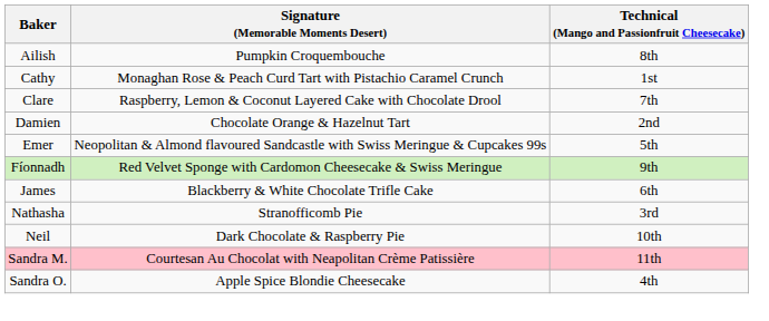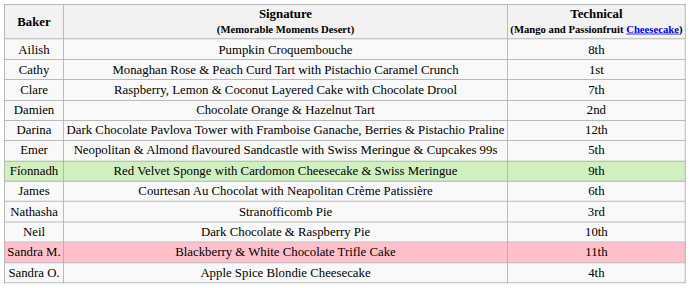 <table class="wikitable" style="text-align:center;">
 <tr>
 <th>Baker</th>
 <th>Signature<br><small>(Memorable Moments Desert)</small></th>
 <th>Technical<br><small>(Mango and Passionfruit <a href='#'>Cheesecake</a>)</small></th>
 </tr>
 <tr>
 <td>Ailish</td>
 <td>Pumpkin Croquembouche</td>
 <td>8th</td>
 </tr>
 <tr>
 <td>Cathy</td>
 <td>Monaghan Rose & Peach Curd Tart with Pistachio Caramel Crunch</td>
 <td>1st</td>
 </tr>
 <tr>
 <td>Clare</td>
 <td>Raspberry, Lemon & Coconut Layered Cake with Chocolate Drool</td>
 <td>7th</td>
 </tr>
 <tr>
 <td>Damien</td>
 <td>Chocolate Orange & Hazelnut Tart</td>
 <td>2nd</td>
 </tr>
 <tr>
+<td>Darina</td>
+<td>Dark Chocolate Pavlova Tower with Framboise Ganache, Berries & Pistachio Praline</td>
+<td>12th</td>
+</tr>
+<tr>
 <td>Emer</td>
 <td>Neopolitan & Almond flavoured Sandcastle with Swiss Meringue & Cupcakes 99s</td>
 <td>5th</td>
 </tr>
 <tr style="background:#d0f0c0">
 <td>Fíonnadh</td>
 <td>Red Velvet Sponge with Cardomon Cheesecake & Swiss Meringue</td>
 <td>9th</td>
 </tr>
 <tr>
 <td>James</td>
-<td>Blackberry & White Chocolate Trifle Cake</td>
+<td>Courtesan Au Chocolat with Neapolitan Crème Patissière</td>
 <td>6th</td>
 </tr>
 <tr>
 <td>Nathasha</td>
 <td>Stranofficomb Pie</td>
 <td>3rd</td>
 </tr>
 <tr>
 <td>Neil</td>
 <td>Dark Chocolate & Raspberry Pie</td>
 <td>10th</td>
 </tr>
 <tr style="background:pink;">
 <td>Sandra M.</td>
-<td>Courtesan Au Chocolat with Neapolitan Crème Patissière</td>
+<td>Blackberry & White Chocolate Trifle Cake</td>
 <td>11th</td>
 </tr>
 <tr>
 <td>Sandra O.</td>
 <td>Apple Spice Blondie Cheesecake</td>
 <td>4th</td>
 </tr>
 </table>
